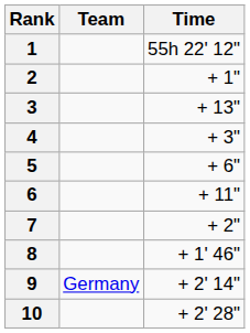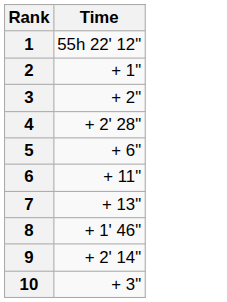 <table class="wikitable">
 <tr>
 <th scope="col">Rank</th>
-<th scope="col">Team</th>
 <th scope="col">Time</th>
 </tr>
 <tr>
 <th scope="row">1</th>
-<td> </td>
 <td align="right">55h 22' 12"</td>
 </tr>
 <tr>
 <th scope="row">2</th>
-<td> </td>
 <td align="right">+ 1"</td>
 </tr>
 <tr>
 <th scope="row">3</th>
-<td> </td>
-<td align="right">+ 13"</td>
+<td align="right">+ 2"</td>
 </tr>
 <tr>
 <th scope="row">4</th>
-<td> </td>
-<td align="right">+ 3"</td>
+<td align="right">+ 2' 28"</td>
 </tr>
 <tr>
 <th scope="row">5</th>
-<td> </td>
 <td align="right">+ 6"</td>
 </tr>
 <tr>
 <th scope="row">6</th>
-<td> </td>
 <td align="right">+ 11"</td>
 </tr>
 <tr>
 <th scope="row">7</th>
-<td> </td>
-<td align="right">+ 2"</td>
+<td align="right">+ 13"</td>
 </tr>
 <tr>
 <th scope="row">8</th>
-<td> </td>
 <td align="right">+ 1' 46"</td>
 </tr>
 <tr>
 <th scope="row">9</th>
-<td> <a href='#'>Germany</a></td>
 <td align="right">+ 2' 14"</td>
 </tr>
 <tr>
 <th scope="row">10</th>
-<td> </td>
-<td align="right">+ 2' 28"</td>
+<td align="right">+ 3"</td>
 </tr>
 </table>
